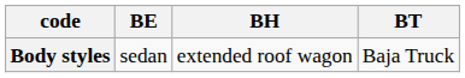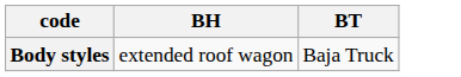 <table class="wikitable">
 <tr>
 <th>code</th>
-<th>BE</th>
 <th>BH</th>
 <th>BT</th>
 </tr>
 <tr>
 <th>Body styles</th>
-<td>sedan</td>
 <td>extended roof wagon</td>
 <td>Baja Truck</td>
 </tr>
 </table>
